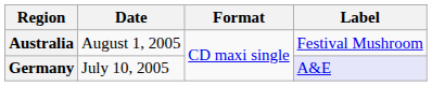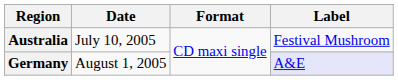 <table class="wikitable plainrowheaders">
 <tr>
 <th scope="col">Region</th>
 <th scope="col">Date</th>
 <th scope="col">Format</th>
 <th scope="col">Label</th>
 </tr>
 <tr>
 <th scope="row">Australia</th>
-<td>August 1, 2005</td>
+<td>July 10, 2005</td>
 <td rowspan="2"><a href='#'>CD maxi single</a></td>
 <td><a href='#'>Festival Mushroom</a></td>
 </tr>
 <tr>
 <th scope="row">Germany</th>
-<td>July 10, 2005</td>
+<td>August 1, 2005</td>
 <td style="background: lavender;"><a href='#'>A&E</a></td>
 </tr>
 </table>
